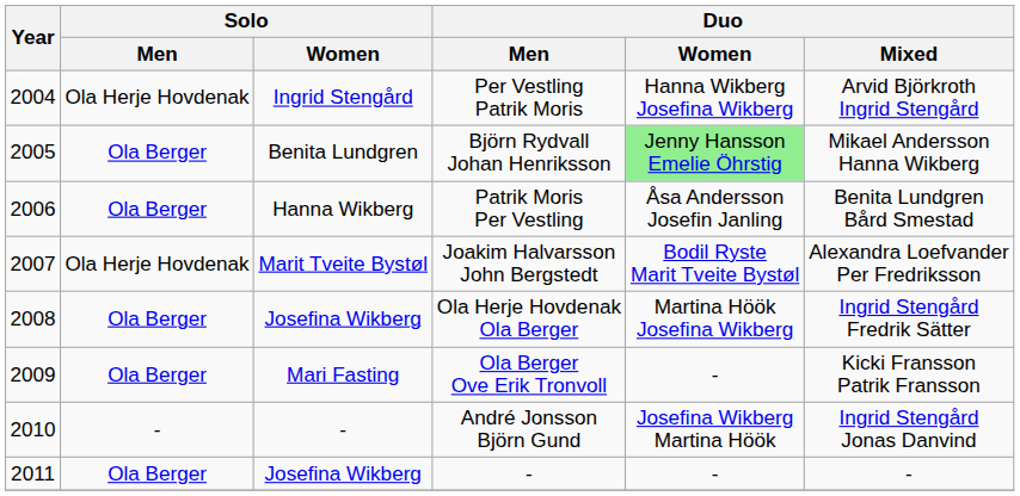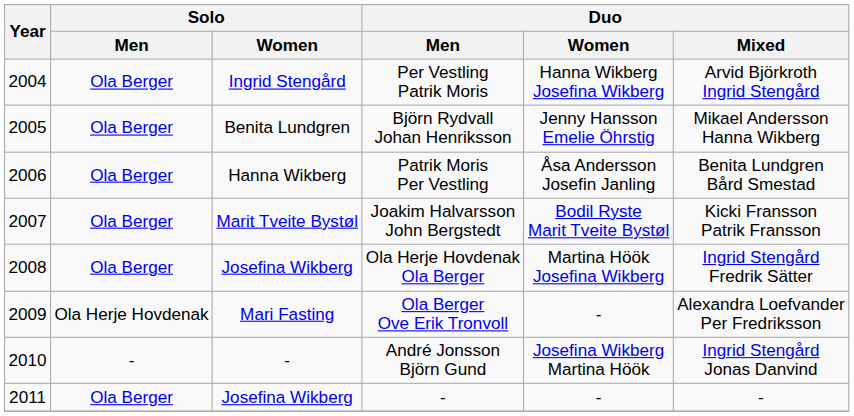 <table class="wikitable" style="text-align: center">
 <tr>
 <th rowspan="2">Year</th>
 <th colspan="2">Solo</th>
 <th colspan="3">Duo</th>
 </tr>
 <tr>
 <th>Men</th>
 <th>Women</th>
 <th>Men</th>
 <th>Women</th>
 <th>Mixed</th>
 </tr>
 <tr>
 <td>2004</td>
-<td>Ola Herje Hovdenak</td>
+<td><a href='#'>Ola Berger</a></td>
 <td><a href='#'>Ingrid Stengård</a></td>
 <td>Per Vestling<br>Patrik Moris</td>
 <td>Hanna Wikberg<br><a href='#'>Josefina Wikberg</a></td>
 <td>Arvid Björkroth<br><a href='#'>Ingrid Stengård</a></td>
 </tr>
 <tr>
 <td>2005</td>
 <td><a href='#'>Ola Berger</a></td>
 <td>Benita Lundgren</td>
 <td>Björn Rydvall<br>Johan Henriksson</td>
-<td style="background: lightgreen;">Jenny Hansson<br><a href='#'>Emelie Öhrstig</a></td>
+<td>Jenny Hansson<br><a href='#'>Emelie Öhrstig</a></td>
 <td>Mikael Andersson<br>Hanna Wikberg</td>
 </tr>
 <tr>
 <td>2006</td>
 <td><a href='#'>Ola Berger</a></td>
 <td>Hanna Wikberg</td>
 <td>Patrik Moris<br>Per Vestling</td>
 <td>Åsa Andersson<br>Josefin Janling</td>
 <td>Benita Lundgren<br>Bård Smestad</td>
 </tr>
 <tr>
 <td>2007</td>
-<td>Ola Herje Hovdenak</td>
+<td><a href='#'>Ola Berger</a></td>
 <td><a href='#'>Marit Tveite Bystøl</a></td>
 <td>Joakim Halvarsson<br>John Bergstedt</td>
 <td><a href='#'>Bodil Ryste</a><br><a href='#'>Marit Tveite Bystøl</a></td>
-<td>Alexandra Loefvander<br>Per Fredriksson</td>
+<td>Kicki Fransson<br>Patrik Fransson</td>
 </tr>
 <tr>
 <td>2008</td>
 <td><a href='#'>Ola Berger</a></td>
 <td><a href='#'>Josefina Wikberg</a></td>
 <td>Ola Herje Hovdenak<br><a href='#'>Ola Berger</a></td>
 <td>Martina Höök<br><a href='#'>Josefina Wikberg</a></td>
 <td><a href='#'>Ingrid Stengård</a><br>Fredrik Sätter</td>
 </tr>
 <tr>
 <td>2009</td>
-<td><a href='#'>Ola Berger</a></td>
+<td>Ola Herje Hovdenak</td>
 <td><a href='#'>Mari Fasting</a></td>
 <td><a href='#'>Ola Berger</a><br><a href='#'>Ove Erik Tronvoll</a></td>
 <td>-</td>
-<td>Kicki Fransson<br>Patrik Fransson</td>
+<td>Alexandra Loefvander<br>Per Fredriksson</td>
 </tr>
 <tr>
 <td>2010</td>
 <td>-</td>
 <td>-</td>
 <td>André Jonsson<br>Björn Gund</td>
 <td><a href='#'>Josefina Wikberg</a><br>Martina Höök</td>
 <td><a href='#'>Ingrid Stengård</a><br>Jonas Danvind</td>
 </tr>
 <tr>
 <td>2011</td>
 <td><a href='#'>Ola Berger</a></td>
 <td><a href='#'>Josefina Wikberg</a></td>
 <td>-</td>
 <td>-</td>
 <td>-</td>
 </tr>
 <tr>
 </tr>
 </table>
